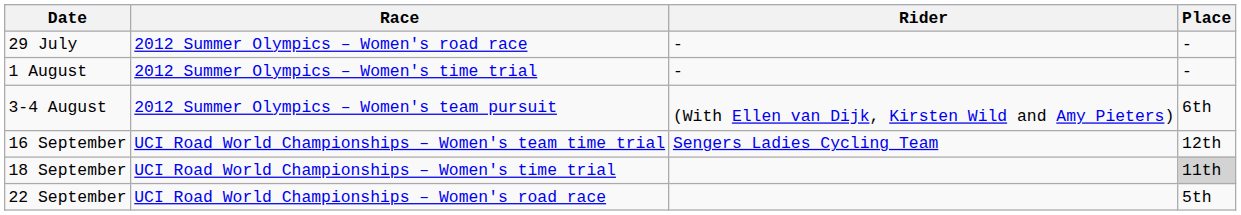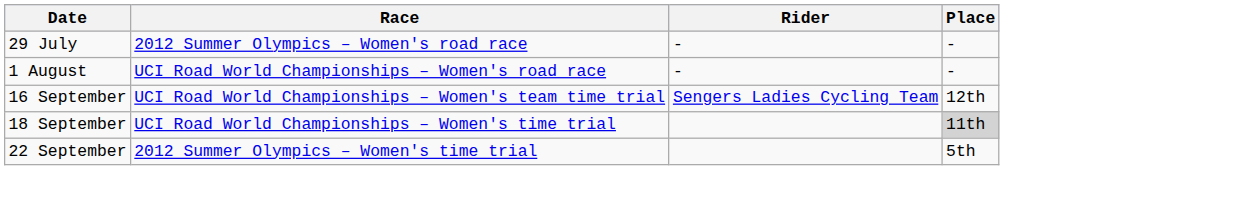 <table class="wikitable">
 <tr style="background:#ccccff;">
 <th>Date</th>
 <th>Race</th>
 <th>Rider</th>
 <th>Place</th>
 </tr>
 <tr>
 <td>29 July</td>
 <td><a href='#'>2012 Summer Olympics – Women's road race</a></td>
 <td>-</td>
 <td>-</td>
 </tr>
 <tr>
 <td>1 August</td>
-<td><a href='#'>2012 Summer Olympics – Women's time trial</a></td>
+<td><a href='#'>UCI Road World Championships – Women's road race</a></td>
 <td>-</td>
 <td>-</td>
-</tr>
-<tr>
-<td>3-4 August</td>
-<td><a href='#'>2012 Summer Olympics – Women's team pursuit</a></td>
-<td><br>(With <a href='#'>Ellen van Dijk</a>, <a href='#'>Kirsten Wild</a> and <a href='#'>Amy Pieters</a>)</td>
-<td>6th</td>
 </tr>
 <tr>
 <td>16 September</td>
 <td><a href='#'>UCI Road World Championships – Women's team time trial</a></td>
 <td><a href='#'>Sengers Ladies Cycling Team</a></td>
 <td>12th</td>
 </tr>
 <tr>
 <td>18 September</td>
 <td><a href='#'>UCI Road World Championships – Women's time trial</a></td>
 <td></td>
 <td style="background: lightgrey;">11th</td>
 </tr>
 <tr>
 <td>22 September</td>
-<td><a href='#'>UCI Road World Championships – Women's road race</a></td>
+<td><a href='#'>2012 Summer Olympics – Women's time trial</a></td>
 <td></td>
 <td>5th</td>
 </tr>
 </table>
